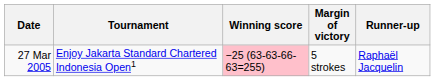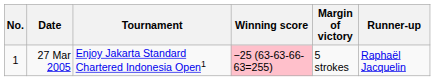 <table class="wikitable" style="font-size:95%;">
 <tr>
+<th>No.</th>
 <th>Date</th>
 <th>Tournament</th>
 <th>Winning score</th>
 <th>Margin of<br>victory</th>
 <th>Runner-up</th>
 </tr>
 <tr>
+<td align=center>1</td>
 <td align=right>27 Mar <a href='#'>2005</a></td>
 <td><a href='#'>Enjoy Jakarta Standard Chartered Indonesia Open</a><sup>1</sup></td>
 <td style="background: pink;">−25 (63-63-66-63=255)</td>
 <td>5 strokes</td>
 <td> <a href='#'>Raphaël Jacquelin</a></td>
 </tr>
 </table>
